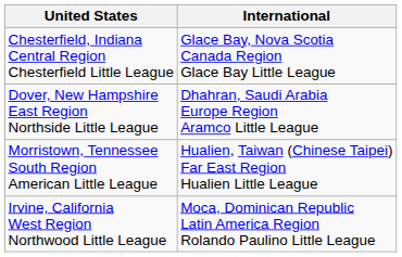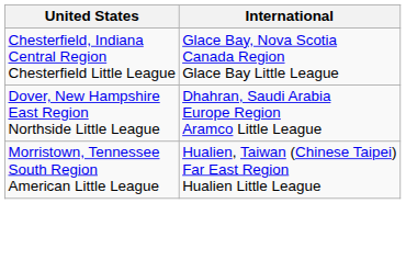 <table class="wikitable">
 <tr>
 <th>United States</th>
 <th>International</th>
 </tr>
 <tr>
 <td> <a href='#'>Chesterfield, Indiana</a><br><a href='#'>Central Region</a><br>Chesterfield Little League</td>
 <td> <a href='#'>Glace Bay, Nova Scotia</a><br> <a href='#'>Canada Region</a><br>Glace Bay Little League</td>
 </tr>
 <tr>
 <td> <a href='#'>Dover, New Hampshire</a><br><a href='#'>East Region</a><br>Northside Little League</td>
 <td> <a href='#'>Dhahran, Saudi Arabia</a><br><a href='#'>Europe Region</a><br><a href='#'>Aramco</a> Little League</td>
 </tr>
 <tr>
 <td> <a href='#'>Morristown, Tennessee</a><br><a href='#'>South Region</a><br>American Little League</td>
 <td> <a href='#'>Hualien</a>, <a href='#'>Taiwan</a> (<a href='#'>Chinese Taipei</a>)<br><a href='#'>Far East Region</a><br>Hualien Little League</td>
 </tr>
-<tr>
-<td> <a href='#'>Irvine, California</a><br><a href='#'>West Region</a><br>Northwood Little League</td>
-<td> <a href='#'>Moca, Dominican Republic</a><br><a href='#'>Latin America Region</a><br>Rolando Paulino Little League</td>
-</tr>
 </table>
